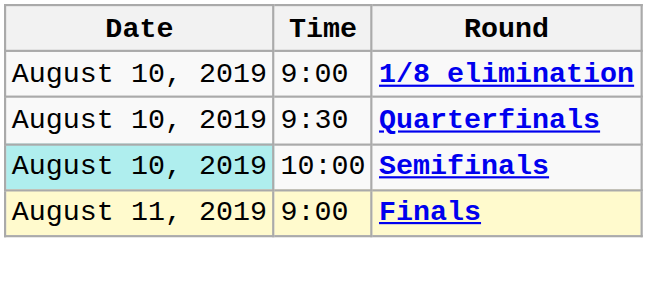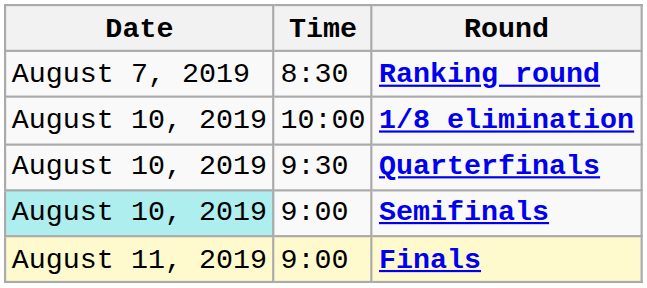 <table class="wikitable">
 <tr>
 <th>Date</th>
 <th>Time</th>
 <th>Round</th>
 </tr>
 <tr>
+<td>August 7, 2019</td>
+<td>8:30</td>
+<td><strong><a href='#'>Ranking round</a></strong></td>
+</tr>
+<tr>
 <td>August 10, 2019</td>
-<td>9:00</td>
+<td>10:00</td>
 <td><strong><a href='#'>1/8 elimination</a></strong></td>
 </tr>
 <tr>
 <td>August 10, 2019</td>
 <td>9:30</td>
 <td><strong><a href='#'>Quarterfinals</a></strong></td>
 </tr>
 <tr>
 <td style="background: paleturquoise;">August 10, 2019</td>
-<td>10:00</td>
+<td>9:00</td>
 <td><strong><a href='#'>Semifinals</a></strong></td>
 </tr>
 <tr style=background:lemonchiffon>
 <td>August 11, 2019</td>
 <td>9:00</td>
 <td><strong><a href='#'>Finals</a></strong></td>
 </tr>
 </table>
